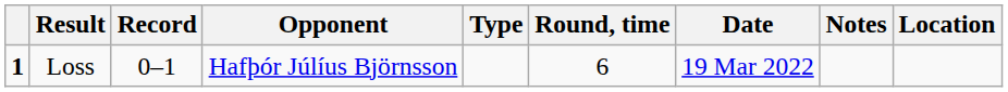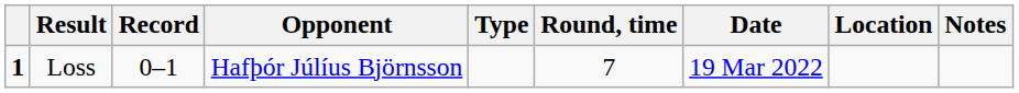 <table class="wikitable" style="text-align:center">
 <tr>
 <th></th>
 <th>Result</th>
 <th>Record</th>
 <th>Opponent</th>
 <th>Type</th>
 <th>Round, time</th>
 <th>Date</th>
+<th>Location</th>
 <th>Notes</th>
-<th>Location</th>
 </tr>
 <tr>
 <td><strong>1</strong></td>
 <td>Loss</td>
 <td>0–1</td>
 <td style="text-align:left;"><a href='#'>Hafþór Júlíus Björnsson</a></td>
 <td></td>
-<td>6</td>
+<td>7</td>
 <td><a href='#'>19 Mar 2022</a></td>
+<td style="text-align:left;"></td>
 <td></td>
-<td style="text-align:left;"></td>
 </tr>
 </table>
